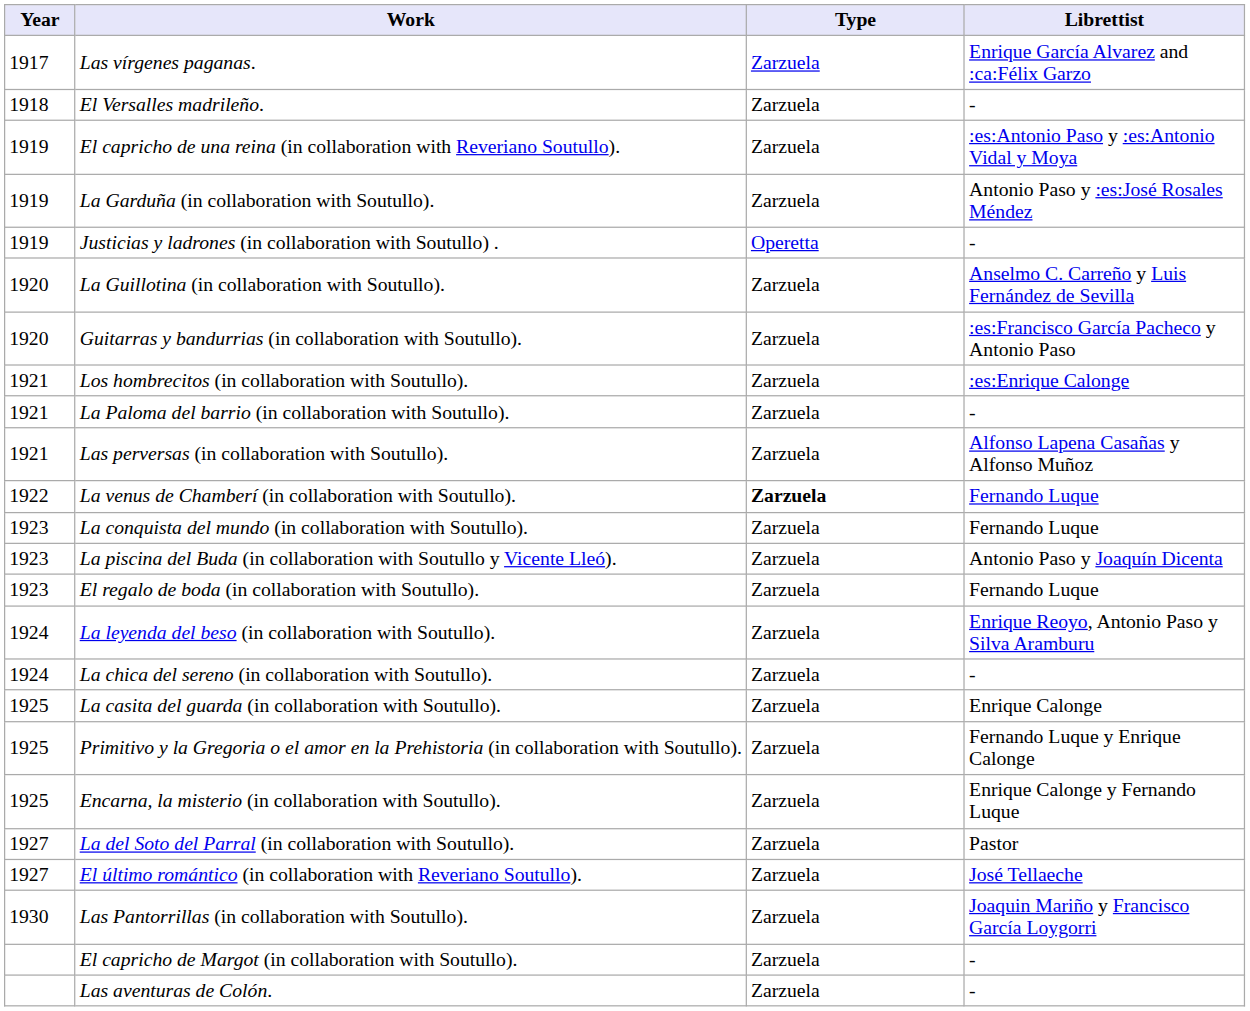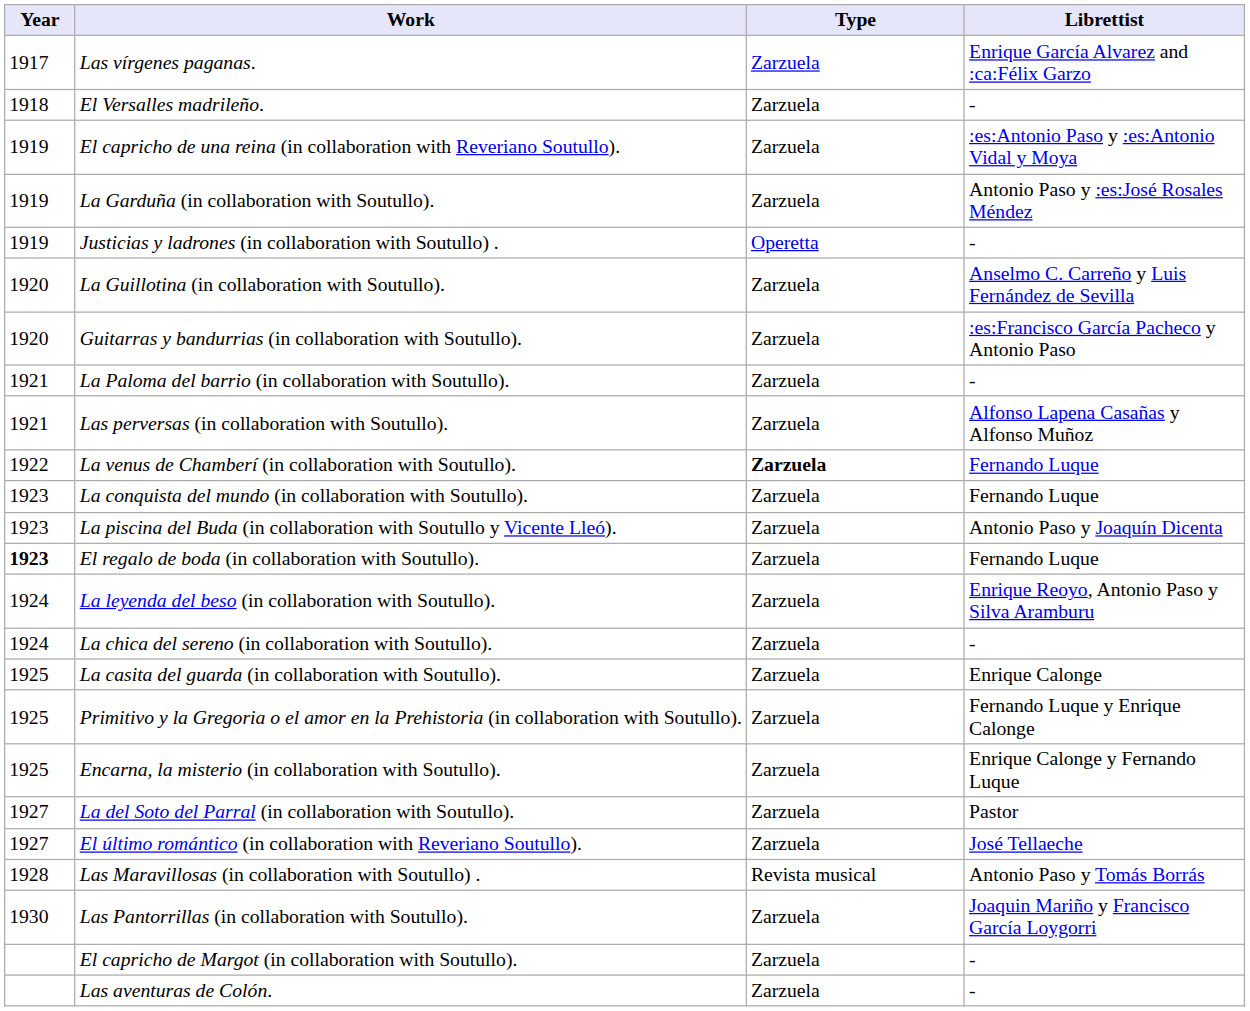 <table style="background:#ffffff" align="top" class="sortable wikitable">
 <tr>
 <th width="50 px" style="background:Lavender; color:Black">Year</th>
 <th style="background:Lavender; color:Black">Work</th>
 <th width="170 px" style="background:Lavender; color:Black">Type</th>
 <th width="220 px" style="background:Lavender; color:Black">Librettist</th>
 </tr>
 <tr>
 <td>1917</td>
 <td><em>Las vírgenes paganas</em>.</td>
 <td><a href='#'>Zarzuela</a></td>
 <td><a href='#'>Enrique García Alvarez</a> and <a href='#'>:ca:Félix Garzo</a></td>
 </tr>
 <tr>
 <td>1918</td>
 <td><em>El Versalles madrileño</em>.</td>
 <td>Zarzuela</td>
 <td>-</td>
 </tr>
 <tr>
 <td>1919</td>
 <td><em>El capricho de una reina</em> (in collaboration with <a href='#'>Reveriano Soutullo</a>).</td>
 <td>Zarzuela</td>
 <td><a href='#'>:es:Antonio Paso</a> y <a href='#'>:es:Antonio Vidal y Moya</a></td>
 </tr>
 <tr>
 <td>1919</td>
 <td><em>La Garduña</em> (in collaboration with  Soutullo).</td>
 <td>Zarzuela</td>
 <td>Antonio Paso y <a href='#'>:es:José Rosales Méndez</a></td>
 </tr>
 <tr>
 <td>1919</td>
 <td><em>Justicias y ladrones</em> (in collaboration with  Soutullo) .</td>
 <td><a href='#'>Operetta</a></td>
 <td>-</td>
 </tr>
 <tr>
 <td>1920</td>
 <td><em>La Guillotina</em> (in collaboration with  Soutullo).</td>
 <td>Zarzuela</td>
 <td><a href='#'>Anselmo C. Carreño</a> y <a href='#'>Luis Fernández de Sevilla</a></td>
 </tr>
 <tr>
 <td>1920</td>
 <td><em>Guitarras y bandurrias</em> (in collaboration with  Soutullo).</td>
 <td>Zarzuela</td>
 <td><a href='#'>:es:Francisco García Pacheco</a> y Antonio Paso</td>
 </tr>
 <tr>
 <td>1921</td>
-<td><em>Los hombrecitos</em> (in collaboration with  Soutullo).</td>
-<td>Zarzuela</td>
-<td><a href='#'>:es:Enrique Calonge</a></td>
-</tr>
-<tr>
-<td>1921</td>
 <td><em>La Paloma del barrio</em> (in collaboration with Soutullo).</td>
 <td>Zarzuela</td>
 <td>-</td>
 </tr>
 <tr>
 <td>1921</td>
 <td><em>Las perversas</em> (in collaboration with Soutullo).</td>
 <td>Zarzuela</td>
 <td><a href='#'>Alfonso Lapena Casañas</a> y Alfonso Muñoz</td>
 </tr>
 <tr>
 <td>1922</td>
 <td><em>La venus de Chamberí</em> (in collaboration with Soutullo).</td>
 <td><strong>Zarzuela</strong></td>
 <td><a href='#'>Fernando Luque</a></td>
 </tr>
 <tr>
 <td>1923</td>
 <td><em>La conquista del mundo</em> (in collaboration with Soutullo).</td>
 <td>Zarzuela</td>
 <td>Fernando Luque</td>
 </tr>
 <tr>
 <td>1923</td>
 <td><em>La piscina del Buda</em> (in collaboration with Soutullo y <a href='#'>Vicente Lleó</a>).</td>
 <td>Zarzuela</td>
 <td>Antonio Paso y <a href='#'>Joaquín Dicenta</a></td>
 </tr>
 <tr>
-<td>1923</td>
+<td><strong>1923</strong></td>
 <td><em>El regalo de boda</em>  (in collaboration with Soutullo).</td>
 <td>Zarzuela</td>
 <td>Fernando Luque</td>
 </tr>
 <tr>
 <td>1924</td>
 <td><em><a href='#'>La leyenda del beso</a></em> (in collaboration with Soutullo).</td>
 <td>Zarzuela</td>
 <td><a href='#'>Enrique Reoyo</a>, Antonio Paso y <a href='#'>Silva Aramburu</a></td>
 </tr>
 <tr>
 <td>1924</td>
 <td><em>La chica del sereno</em> (in collaboration with Soutullo).</td>
 <td>Zarzuela</td>
 <td>-</td>
 </tr>
 <tr>
 <td>1925</td>
 <td><em>La casita del guarda</em> (in collaboration with Soutullo).</td>
 <td>Zarzuela</td>
 <td>Enrique Calonge</td>
 </tr>
 <tr>
 <td>1925</td>
 <td><em>Primitivo y la Gregoria o el amor en la Prehistoria</em> (in collaboration with Soutullo).</td>
 <td>Zarzuela</td>
 <td>Fernando Luque y Enrique Calonge</td>
 </tr>
 <tr>
 <td>1925</td>
 <td><em>Encarna, la misterio</em> (in collaboration with Soutullo).</td>
 <td>Zarzuela</td>
 <td>Enrique Calonge y Fernando Luque</td>
 </tr>
 <tr>
 <td>1927</td>
 <td><em><a href='#'>La del Soto del Parral</a></em> (in collaboration with Soutullo).</td>
 <td>Zarzuela</td>
 <td>Pastor</td>
 </tr>
 <tr>
 <td>1927</td>
 <td><em><a href='#'>El último romántico</a></em> (in collaboration with  <a href='#'>Reveriano Soutullo</a>).</td>
 <td>Zarzuela</td>
 <td><a href='#'>José Tellaeche</a></td>
 </tr>
 <tr>
+<td>1928</td>
+<td><em>Las Maravillosas</em>  (in collaboration with Soutullo) .</td>
+<td>Revista musical</td>
+<td>Antonio Paso y <a href='#'>Tomás Borrás</a></td>
+</tr>
+<tr>
 <td>1930</td>
 <td><em>Las Pantorrillas</em> (in collaboration with  Soutullo).</td>
 <td>Zarzuela</td>
 <td><a href='#'>Joaquin Mariño</a> y <a href='#'>Francisco García Loygorri</a></td>
 </tr>
 <tr>
 <td></td>
 <td><em>El capricho de Margot</em> (in collaboration with  Soutullo).</td>
 <td>Zarzuela</td>
 <td>-</td>
 </tr>
 <tr>
 <td></td>
 <td><em>Las aventuras de Colón</em>.</td>
 <td>Zarzuela</td>
 <td>-</td>
 </tr>
 </table>
